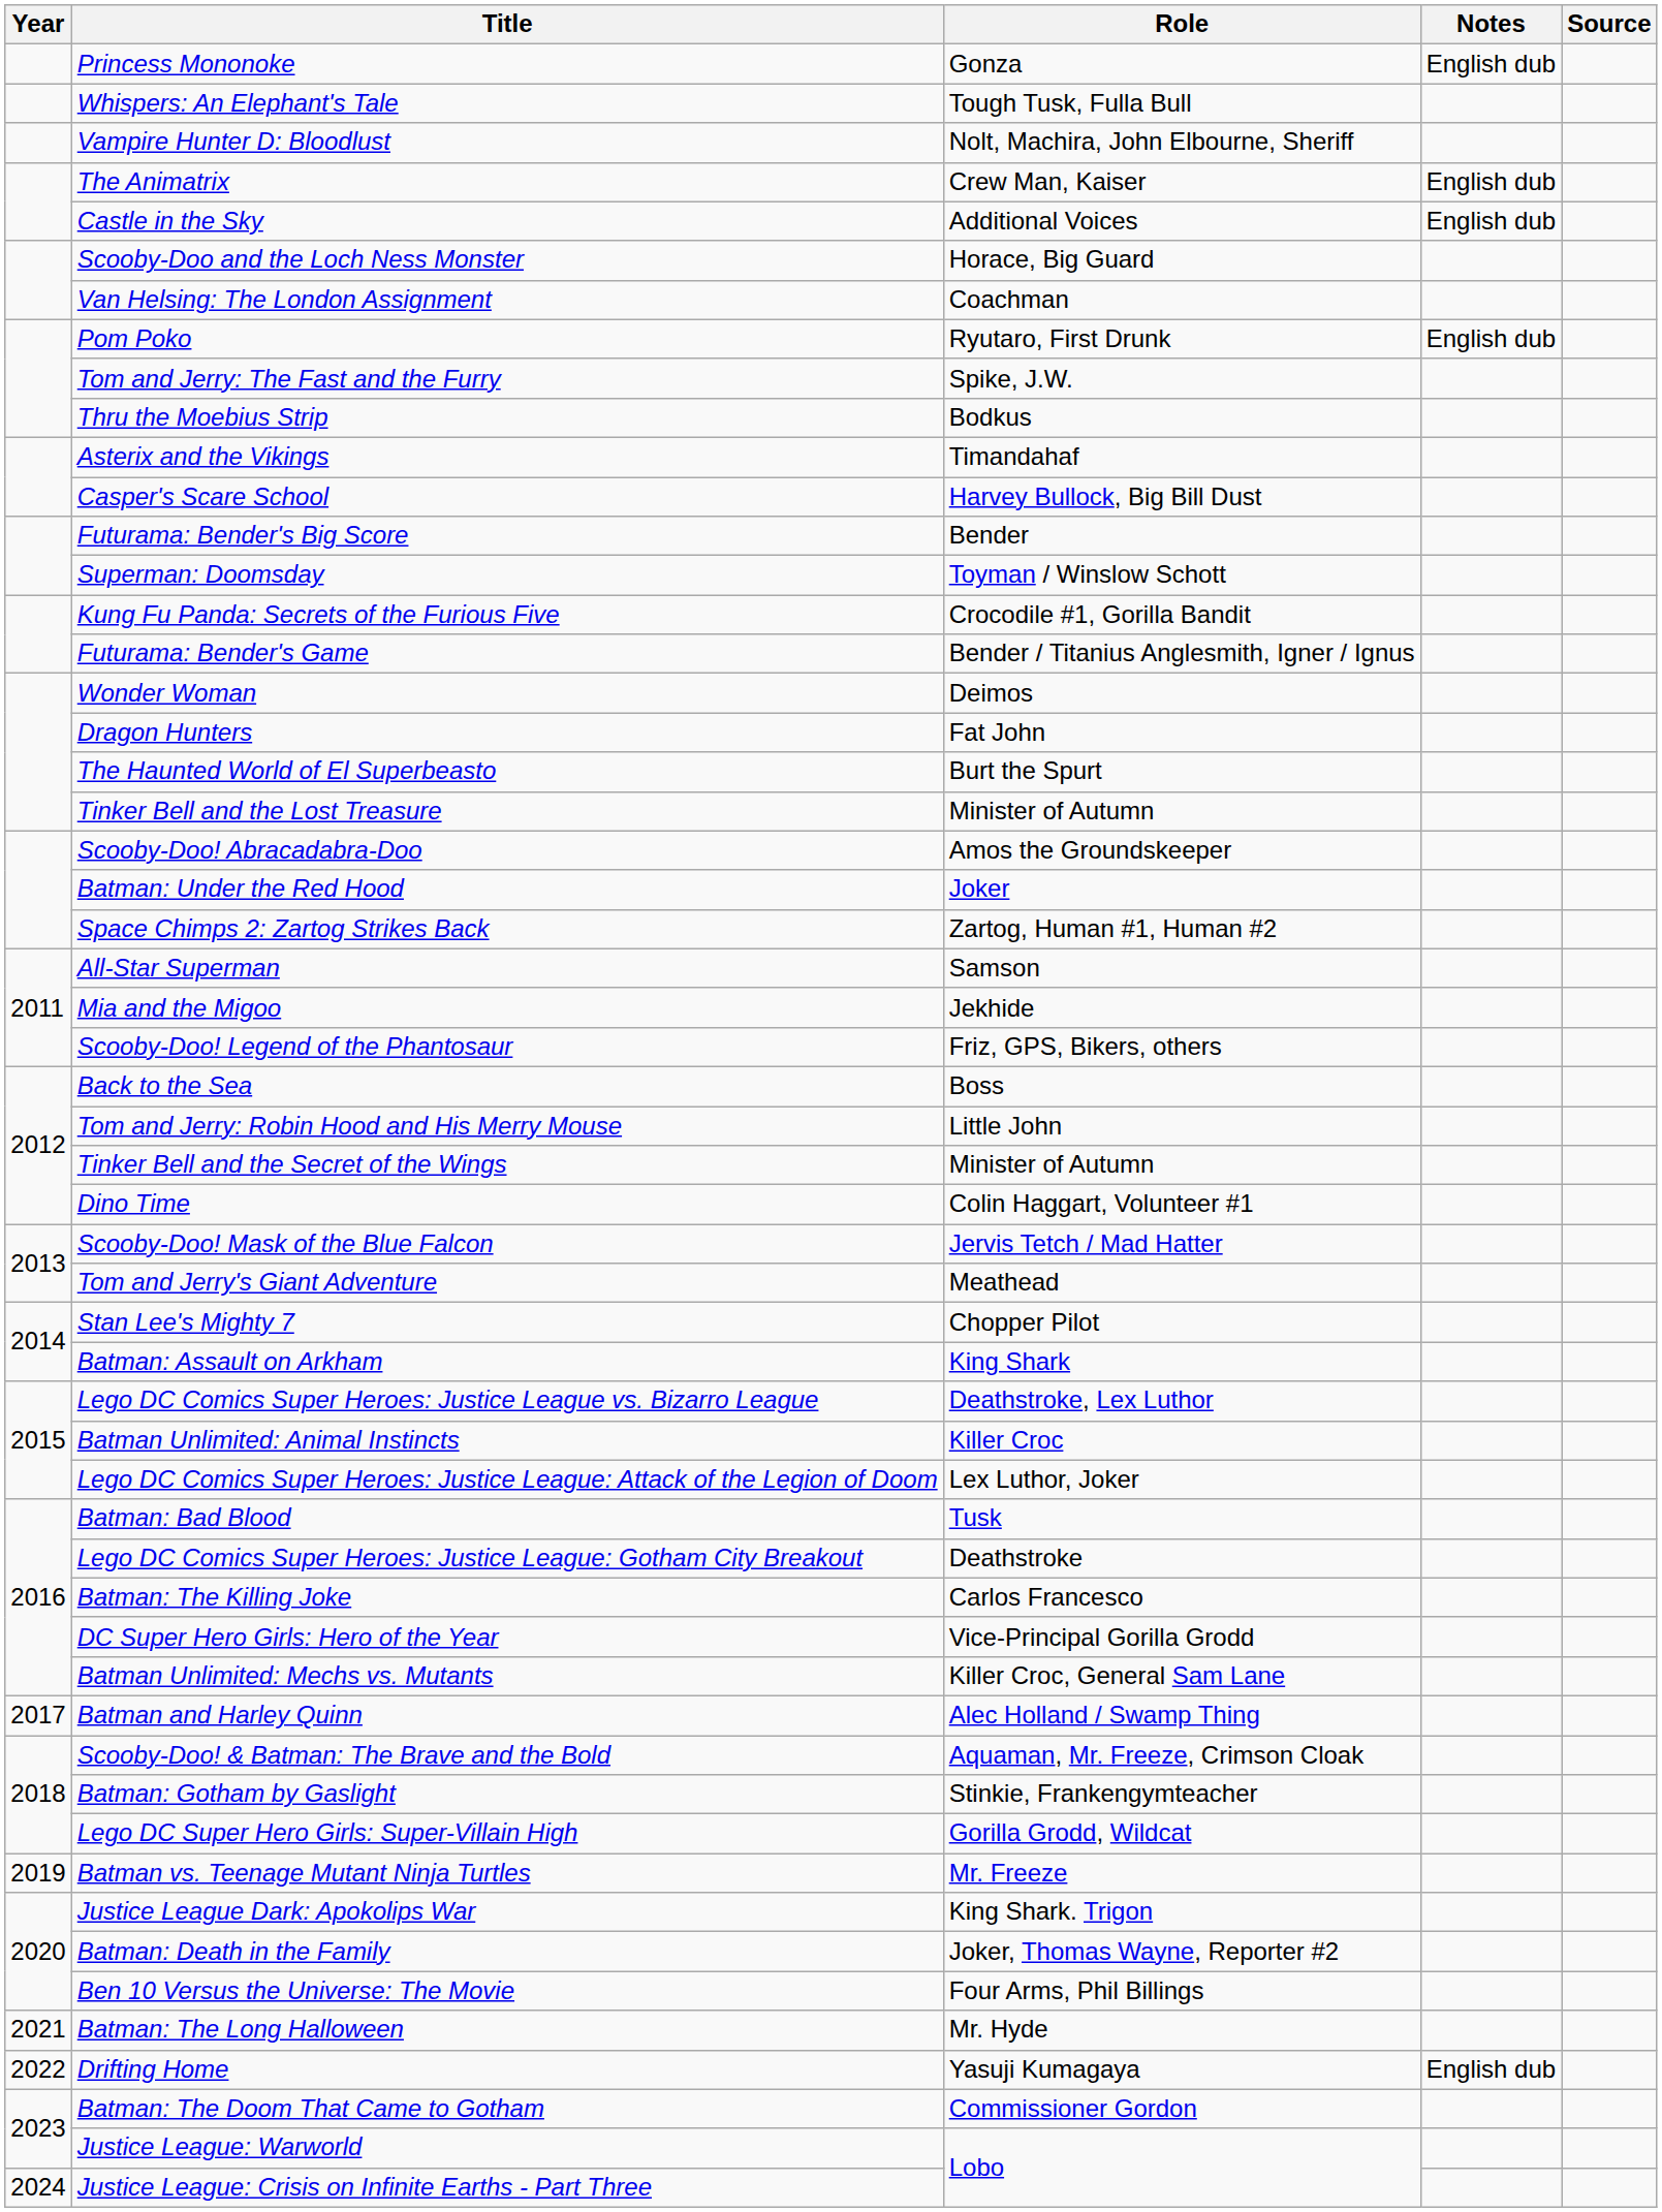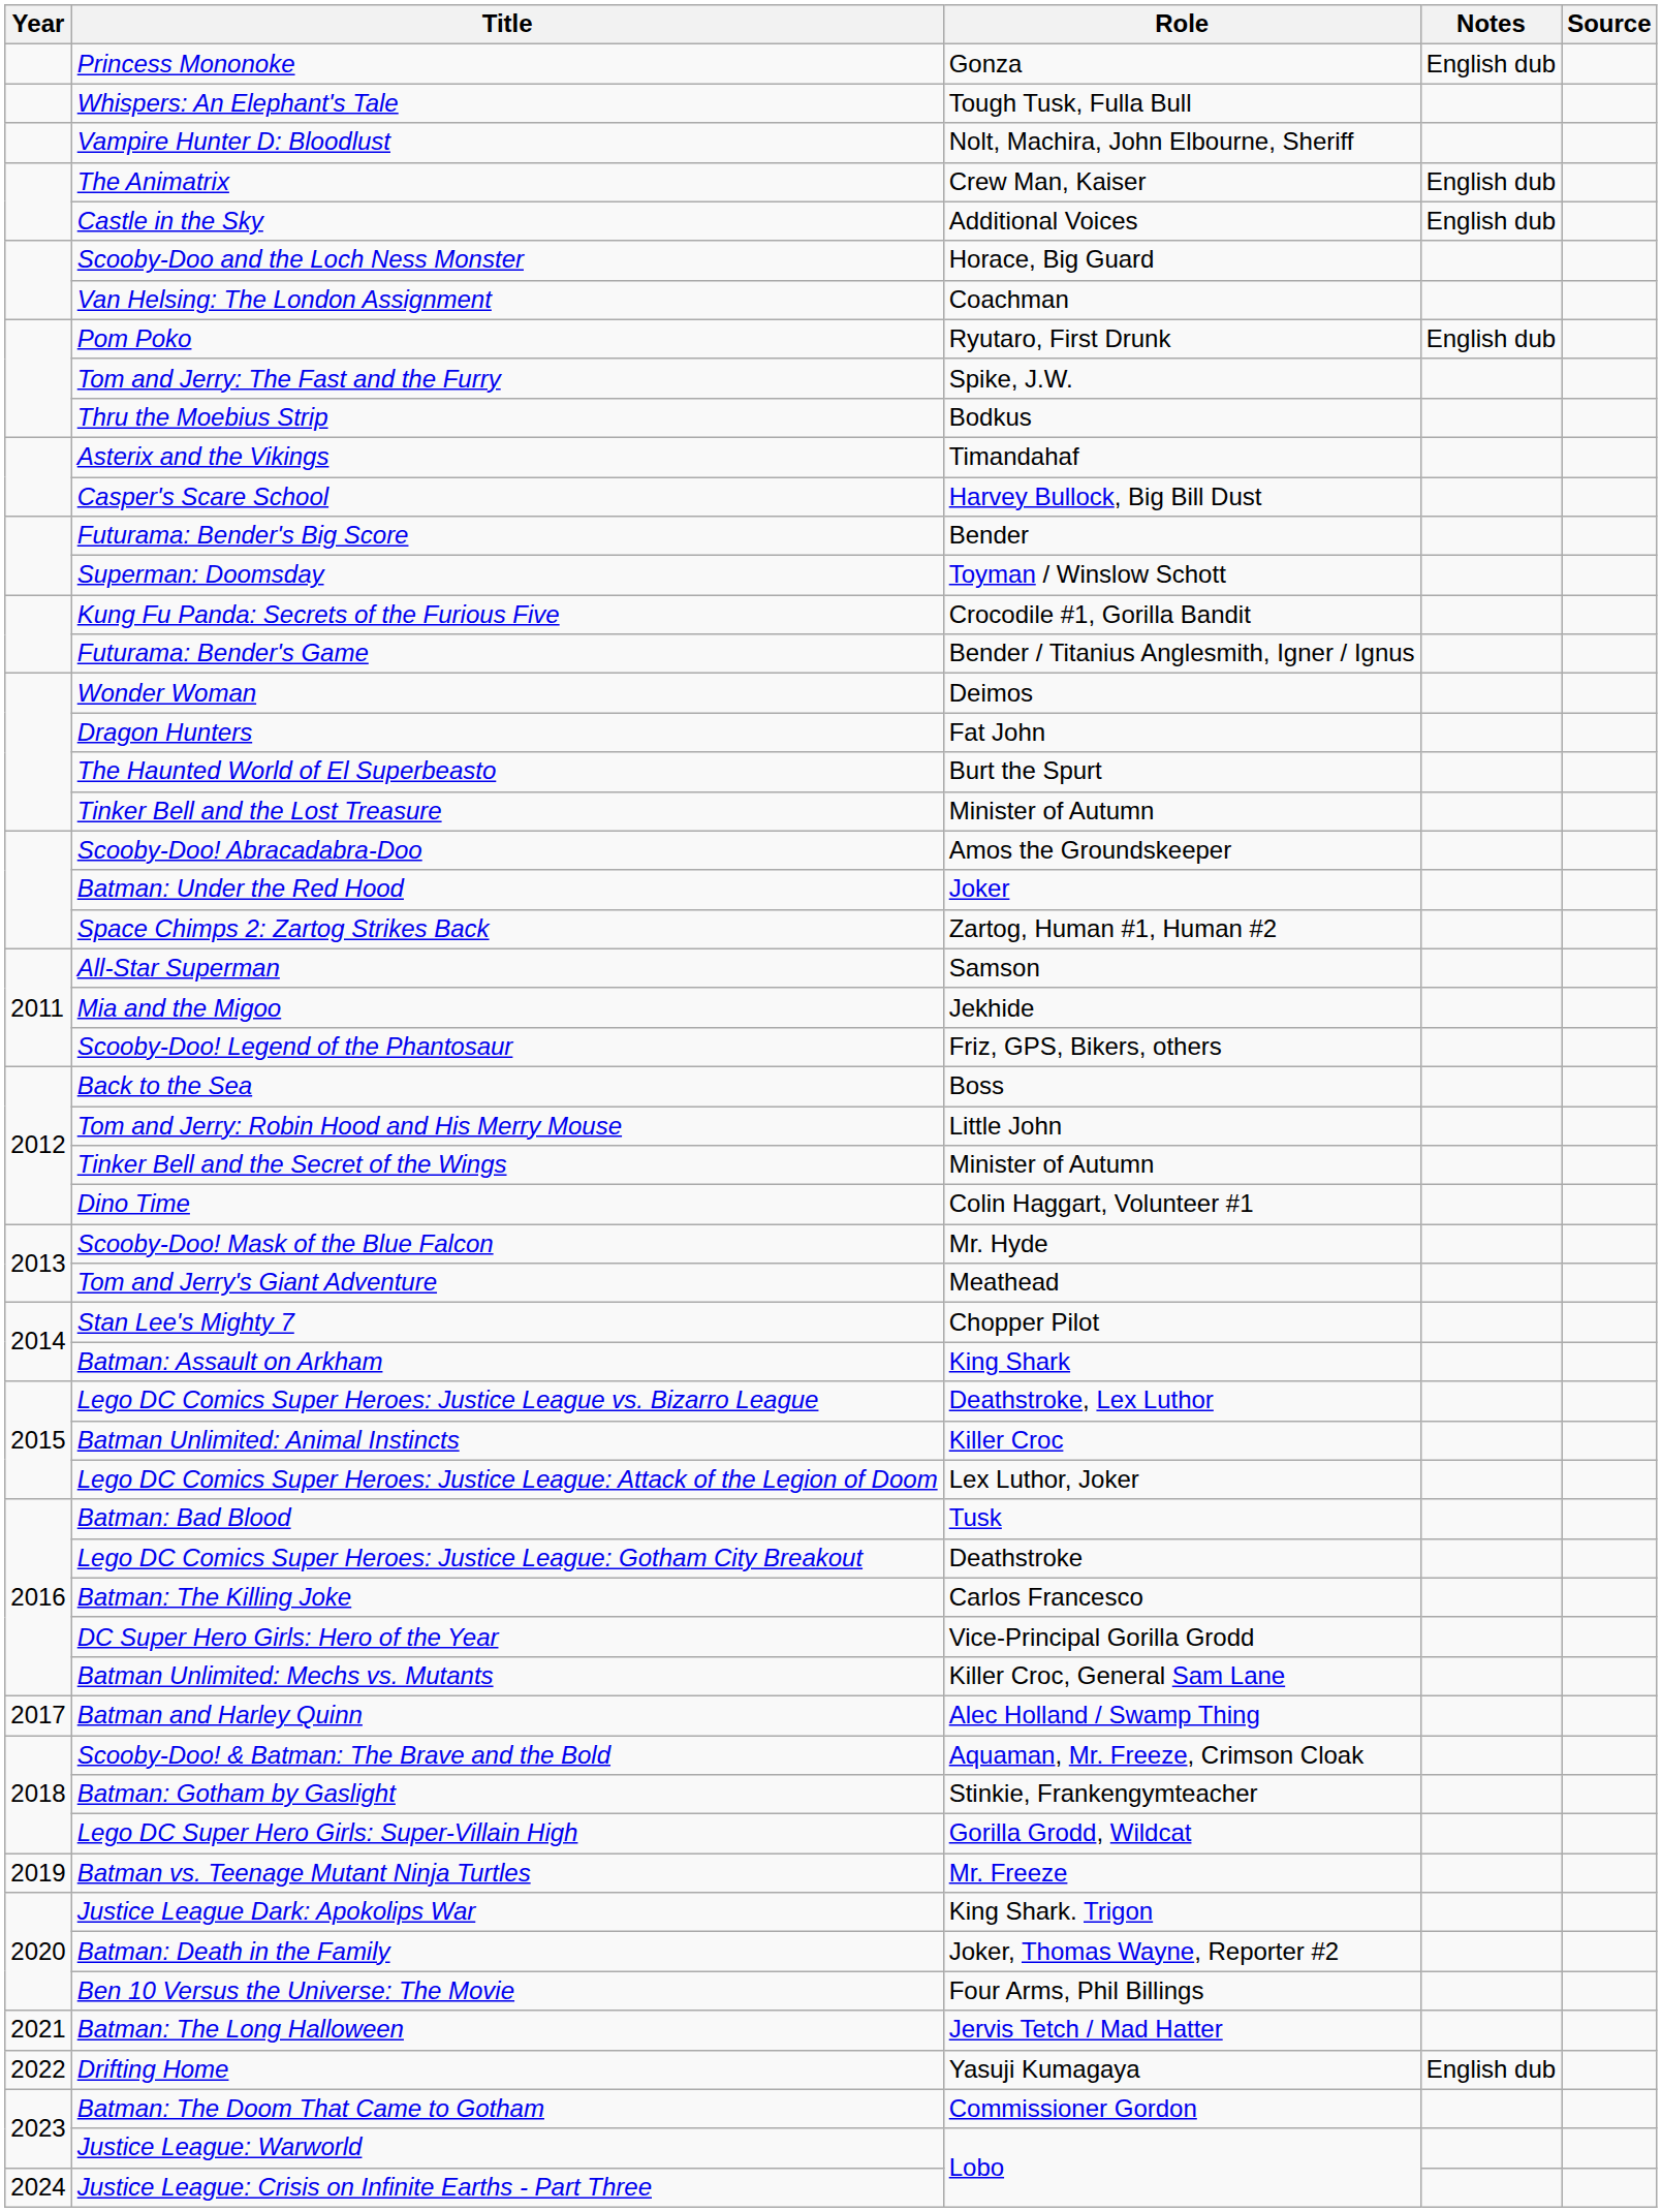 <table class="wikitable sortable plainrowheaders">
 <tr>
 <th>Year</th>
 <th>Title</th>
 <th>Role</th>
 <th class="unsortable">Notes</th>
 <th class="unsortable">Source</th>
 </tr>
 <tr>
 <td></td>
 <td><em><a href='#'>Princess Mononoke</a></em></td>
 <td>Gonza</td>
 <td>English dub</td>
 <td></td>
 </tr>
 <tr>
 <td></td>
 <td><em><a href='#'>Whispers: An Elephant's Tale</a></em></td>
 <td>Tough Tusk, Fulla Bull</td>
 <td></td>
 <td></td>
 </tr>
 <tr>
 <td></td>
 <td><em><a href='#'>Vampire Hunter D: Bloodlust</a></em></td>
 <td>Nolt, Machira, John Elbourne, Sheriff</td>
 <td></td>
 <td></td>
 </tr>
 <tr>
 <td rowspan=2></td>
 <td><em><a href='#'>The Animatrix</a></em></td>
 <td>Crew Man, Kaiser</td>
 <td>English dub</td>
 <td></td>
 </tr>
 <tr>
 <td><em><a href='#'>Castle in the Sky</a></em></td>
 <td>Additional Voices</td>
 <td>English dub</td>
 <td></td>
 </tr>
 <tr>
 <td rowspan=2></td>
 <td><em><a href='#'>Scooby-Doo and the Loch Ness Monster</a></em></td>
 <td>Horace, Big Guard</td>
 <td></td>
 <td></td>
 </tr>
 <tr>
 <td><em><a href='#'>Van Helsing: The London Assignment</a></em></td>
 <td>Coachman</td>
 <td></td>
 <td></td>
 </tr>
 <tr>
 <td rowspan=3></td>
 <td><em><a href='#'>Pom Poko</a></em></td>
 <td>Ryutaro, First Drunk</td>
 <td>English dub</td>
 <td></td>
 </tr>
 <tr>
 <td><em><a href='#'>Tom and Jerry: The Fast and the Furry</a></em></td>
 <td>Spike, J.W.</td>
 <td></td>
 <td></td>
 </tr>
 <tr>
 <td><em><a href='#'>Thru the Moebius Strip</a></em></td>
 <td>Bodkus</td>
 <td></td>
 <td></td>
 </tr>
 <tr>
 <td rowspan=2></td>
 <td><em><a href='#'>Asterix and the Vikings</a></em></td>
 <td>Timandahaf</td>
 <td></td>
 <td></td>
 </tr>
 <tr>
 <td><em><a href='#'>Casper's Scare School</a></em></td>
 <td><a href='#'>Harvey Bullock</a>, Big Bill Dust</td>
 <td></td>
 <td></td>
 </tr>
 <tr>
 <td rowspan=2></td>
 <td><em><a href='#'>Futurama: Bender's Big Score</a></em></td>
 <td>Bender </td>
 <td></td>
 <td></td>
 </tr>
 <tr>
 <td><em><a href='#'>Superman: Doomsday</a></em></td>
 <td><a href='#'>Toyman</a> / Winslow Schott</td>
 <td></td>
 <td></td>
 </tr>
 <tr>
 <td rowspan=2></td>
 <td><em><a href='#'>Kung Fu Panda: Secrets of the Furious Five</a></em></td>
 <td>Crocodile #1, Gorilla Bandit</td>
 <td></td>
 <td></td>
 </tr>
 <tr>
 <td><em><a href='#'>Futurama: Bender's Game</a></em></td>
 <td>Bender / Titanius Anglesmith, Igner / Ignus</td>
 <td></td>
 <td></td>
 </tr>
 <tr>
 <td rowspan=4></td>
 <td><em><a href='#'>Wonder Woman</a></em></td>
 <td>Deimos</td>
 <td></td>
 <td></td>
 </tr>
 <tr>
 <td><em><a href='#'>Dragon Hunters</a></em></td>
 <td>Fat John</td>
 <td></td>
 <td></td>
 </tr>
 <tr>
 <td><em><a href='#'>The Haunted World of El Superbeasto</a></em></td>
 <td>Burt the Spurt</td>
 <td></td>
 <td></td>
 </tr>
 <tr>
 <td><em><a href='#'>Tinker Bell and the Lost Treasure</a></em></td>
 <td>Minister of Autumn</td>
 <td></td>
 <td></td>
 </tr>
 <tr>
 <td rowspan=3></td>
 <td><em><a href='#'>Scooby-Doo! Abracadabra-Doo</a></em></td>
 <td>Amos the Groundskeeper</td>
 <td></td>
 <td></td>
 </tr>
 <tr>
 <td><em><a href='#'>Batman: Under the Red Hood</a></em></td>
 <td><a href='#'>Joker</a></td>
 <td></td>
 <td></td>
 </tr>
 <tr>
 <td><em><a href='#'>Space Chimps 2: Zartog Strikes Back</a></em></td>
 <td>Zartog, Human #1, Human #2</td>
 <td></td>
 <td></td>
 </tr>
 <tr>
 <td rowspan=3>2011</td>
 <td><em><a href='#'>All-Star Superman</a></em></td>
 <td>Samson</td>
 <td></td>
 <td></td>
 </tr>
 <tr>
 <td><em><a href='#'>Mia and the Migoo</a></em></td>
 <td>Jekhide</td>
 <td></td>
 <td></td>
 </tr>
 <tr>
 <td><em><a href='#'>Scooby-Doo! Legend of the Phantosaur</a></em></td>
 <td>Friz, GPS, Bikers, others</td>
 <td></td>
 <td></td>
 </tr>
 <tr>
 <td rowspan=4>2012</td>
 <td><em><a href='#'>Back to the Sea</a></em></td>
 <td>Boss</td>
 <td></td>
 <td></td>
 </tr>
 <tr>
 <td><em><a href='#'>Tom and Jerry: Robin Hood and His Merry Mouse</a></em></td>
 <td>Little John</td>
 <td></td>
 <td></td>
 </tr>
 <tr>
 <td><em><a href='#'>Tinker Bell and the Secret of the Wings</a></em></td>
 <td>Minister of Autumn</td>
 <td></td>
 <td></td>
 </tr>
 <tr>
 <td><em><a href='#'>Dino Time</a></em></td>
 <td>Colin Haggart, Volunteer #1</td>
 <td></td>
 <td></td>
 </tr>
 <tr>
 <td rowspan=2>2013</td>
 <td><em><a href='#'>Scooby-Doo! Mask of the Blue Falcon</a></em></td>
-<td><a href='#'>Jervis Tetch / Mad Hatter</a></td>
+<td>Mr. Hyde</td>
 <td></td>
 <td></td>
 </tr>
 <tr>
 <td><em><a href='#'>Tom and Jerry's Giant Adventure</a></em></td>
 <td>Meathead</td>
 <td></td>
 <td></td>
 </tr>
 <tr>
 <td rowspan=2>2014</td>
 <td><em><a href='#'>Stan Lee's Mighty 7</a></em></td>
 <td>Chopper Pilot</td>
 <td></td>
 <td></td>
 </tr>
 <tr>
 <td><em><a href='#'>Batman: Assault on Arkham</a></em></td>
 <td><a href='#'>King Shark</a></td>
 <td></td>
 <td></td>
 </tr>
 <tr>
 <td rowspan=3>2015</td>
 <td><em><a href='#'>Lego DC Comics Super Heroes: Justice League vs. Bizarro League</a></em></td>
 <td><a href='#'>Deathstroke</a>, <a href='#'>Lex Luthor</a></td>
 <td></td>
 <td></td>
 </tr>
 <tr>
 <td><em><a href='#'>Batman Unlimited: Animal Instincts</a></em></td>
 <td><a href='#'>Killer Croc</a></td>
 <td></td>
 <td></td>
 </tr>
 <tr>
 <td><em><a href='#'>Lego DC Comics Super Heroes: Justice League: Attack of the Legion of Doom</a></em></td>
 <td>Lex Luthor, Joker</td>
 <td></td>
 <td></td>
 </tr>
 <tr>
 <td rowspan=5>2016</td>
 <td><em><a href='#'>Batman: Bad Blood</a></em></td>
 <td><a href='#'>Tusk</a></td>
 <td></td>
 <td></td>
 </tr>
 <tr>
 <td><em><a href='#'>Lego DC Comics Super Heroes: Justice League: Gotham City Breakout</a></em></td>
 <td>Deathstroke</td>
 <td></td>
 <td></td>
 </tr>
 <tr>
 <td><em><a href='#'>Batman: The Killing Joke</a></em></td>
 <td>Carlos Francesco</td>
 <td></td>
 <td></td>
 </tr>
 <tr>
 <td><em><a href='#'>DC Super Hero Girls: Hero of the Year</a></em></td>
 <td>Vice-Principal Gorilla Grodd</td>
 <td></td>
 <td></td>
 </tr>
 <tr>
 <td><em><a href='#'>Batman Unlimited: Mechs vs. Mutants</a></em></td>
 <td>Killer Croc, General <a href='#'>Sam Lane</a></td>
 <td></td>
 <td></td>
 </tr>
 <tr>
 <td>2017</td>
 <td><em><a href='#'>Batman and Harley Quinn</a></em></td>
 <td><a href='#'>Alec Holland / Swamp Thing</a></td>
 <td></td>
 <td></td>
 </tr>
 <tr>
 <td rowspan=3>2018</td>
 <td><em><a href='#'>Scooby-Doo! & Batman: The Brave and the Bold</a></em></td>
 <td><a href='#'>Aquaman</a>, <a href='#'>Mr. Freeze</a>, Crimson Cloak</td>
 <td></td>
 <td></td>
 </tr>
 <tr>
 <td><em><a href='#'>Batman: Gotham by Gaslight</a></em></td>
 <td>Stinkie, Frankengymteacher</td>
 <td></td>
 <td></td>
 </tr>
 <tr>
 <td><em><a href='#'>Lego DC Super Hero Girls: Super-Villain High</a></em></td>
 <td><a href='#'>Gorilla Grodd</a>, <a href='#'>Wildcat</a></td>
 <td></td>
 <td></td>
 </tr>
 <tr>
 <td>2019</td>
 <td><em><a href='#'>Batman vs. Teenage Mutant Ninja Turtles</a></em></td>
 <td><a href='#'>Mr. Freeze</a></td>
 <td></td>
 <td></td>
 </tr>
 <tr>
 <td rowspan=3>2020</td>
 <td><em><a href='#'>Justice League Dark: Apokolips War</a></em></td>
 <td>King Shark. <a href='#'>Trigon</a></td>
 <td></td>
 <td></td>
 </tr>
 <tr>
 <td><em><a href='#'>Batman: Death in the Family</a></em></td>
 <td>Joker, <a href='#'>Thomas Wayne</a>, Reporter #2</td>
 <td></td>
 <td></td>
 </tr>
 <tr>
 <td><em><a href='#'>Ben 10 Versus the Universe: The Movie</a></em></td>
 <td>Four Arms, Phil Billings</td>
 <td></td>
 <td></td>
 </tr>
 <tr>
 <td>2021</td>
 <td><em><a href='#'>Batman: The Long Halloween</a></em></td>
-<td>Mr. Hyde</td>
+<td><a href='#'>Jervis Tetch / Mad Hatter</a></td>
 <td></td>
 <td></td>
 </tr>
 <tr>
 <td>2022</td>
 <td><em><a href='#'>Drifting Home</a></em></td>
 <td>Yasuji Kumagaya</td>
 <td>English dub</td>
 <td></td>
 </tr>
 <tr>
 <td rowspan=2>2023</td>
 <td><em><a href='#'>Batman: The Doom That Came to Gotham</a> </em></td>
 <td><a href='#'>Commissioner Gordon</a></td>
 <td></td>
 <td></td>
 </tr>
 <tr>
 <td><em><a href='#'>Justice League: Warworld</a></em></td>
 <td rowspan=2><a href='#'>Lobo</a></td>
 <td></td>
 <td></td>
 </tr>
 <tr>
 <td>2024</td>
 <td><em><a href='#'>Justice League: Crisis on Infinite Earths - Part Three</a></em></td>
 <td></td>
 <td></td>
 </tr>
 </table>
